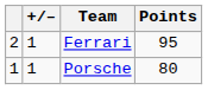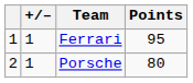 <table class="wikitable" style="font-size: 95%;">
 <tr>
 <th scope="col"></th>
 <th scope="col">+/–</th>
 <th scope="col">Team</th>
 <th scope="col">Points</th>
 </tr>
 <tr>
-<td align="center">2</td>
+<td align="center">1</td>
 <td align="left"> 1</td>
 <td> <a href='#'>Ferrari</a></td>
 <td align="center">95</td>
 </tr>
 <tr>
-<td align="center">1</td>
+<td align="center">2</td>
 <td align="left"> 1</td>
 <td> <a href='#'>Porsche</a></td>
 <td align="center">80</td>
 </tr>
 </table>
